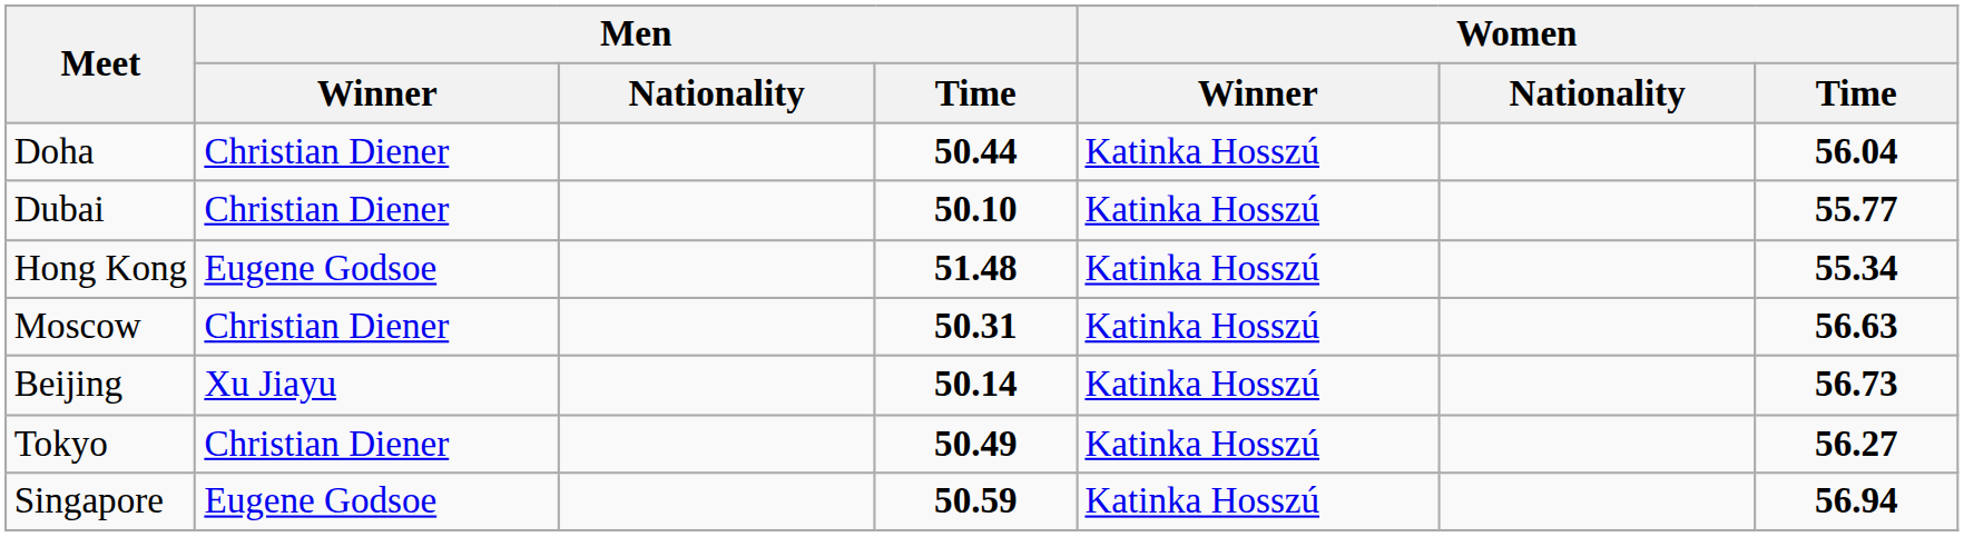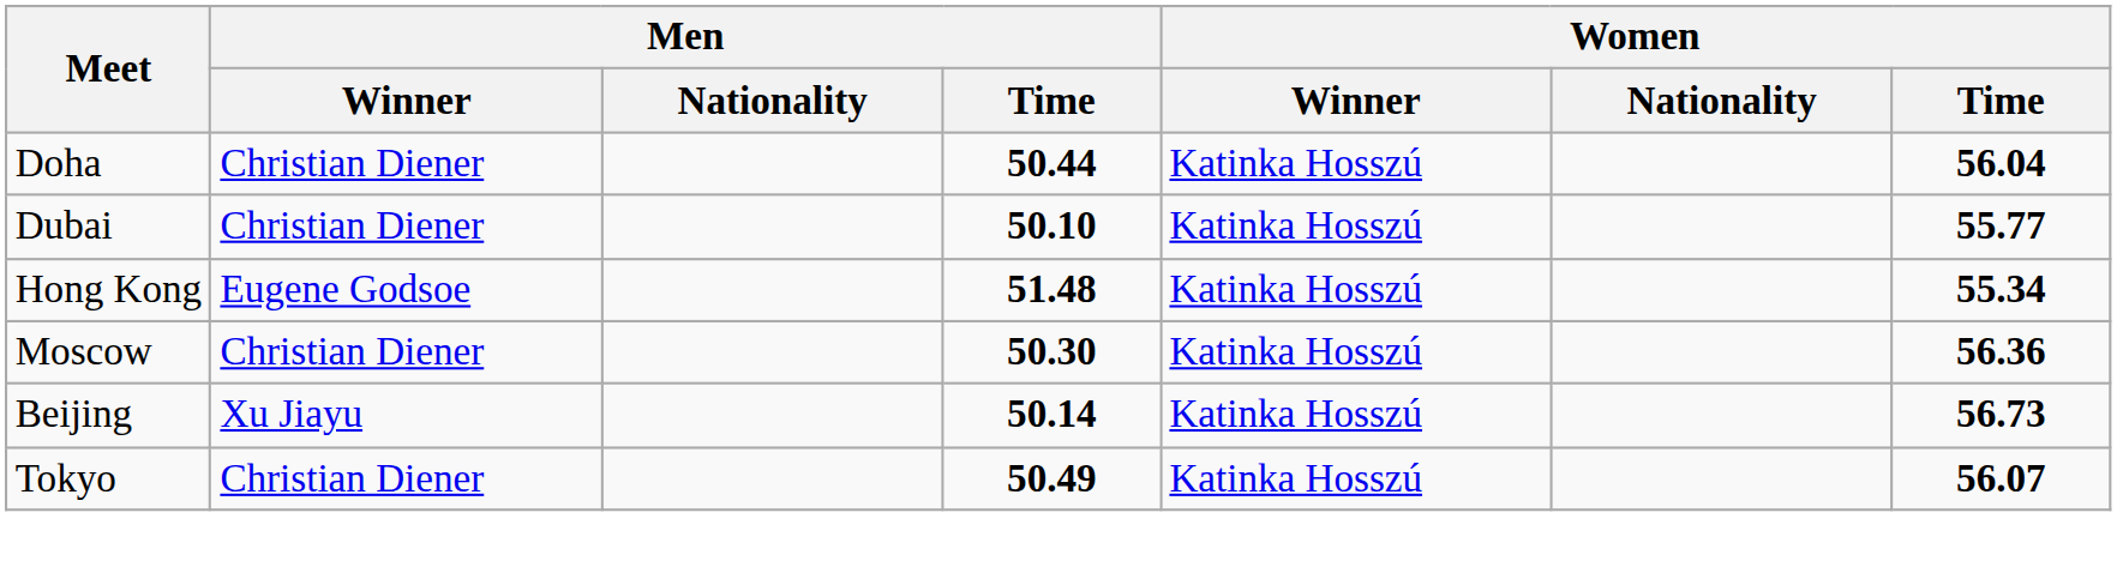 <table class="wikitable">
 <tr>
 <th rowspan="2">Meet</th>
 <th colspan="3">Men</th>
 <th colspan="3">Women</th>
 </tr>
 <tr>
 <th width=150>Winner</th>
 <th width=130>Nationality</th>
 <th width=80>Time</th>
 <th width=150>Winner</th>
 <th width=130>Nationality</th>
 <th width=80>Time</th>
 </tr>
 <tr>
 <td>Doha</td>
 <td><a href='#'>Christian Diener</a></td>
 <td></td>
 <td align=center><strong>50.44</strong></td>
 <td><a href='#'>Katinka Hosszú</a></td>
 <td></td>
 <td align=center><strong>56.04</strong></td>
 </tr>
 <tr>
 <td>Dubai</td>
 <td><a href='#'>Christian Diener</a></td>
 <td></td>
 <td align=center><strong>50.10</strong></td>
 <td><a href='#'>Katinka Hosszú</a></td>
 <td></td>
 <td align=center><strong>55.77</strong></td>
 </tr>
 <tr>
 <td>Hong Kong</td>
 <td><a href='#'>Eugene Godsoe</a></td>
 <td></td>
 <td align=center><strong>51.48</strong></td>
 <td><a href='#'>Katinka Hosszú</a></td>
 <td></td>
 <td align=center><strong>55.34</strong></td>
 </tr>
 <tr>
 <td>Moscow</td>
 <td><a href='#'>Christian Diener</a></td>
 <td></td>
-<td align=center><strong>50.31</strong></td>
+<td align=center><strong>50.30</strong></td>
 <td><a href='#'>Katinka Hosszú</a></td>
 <td></td>
-<td align=center><strong>56.63</strong></td>
+<td align=center><strong>56.36</strong></td>
 </tr>
 <tr>
 <td>Beijing</td>
 <td><a href='#'>Xu Jiayu</a></td>
 <td></td>
 <td align=center><strong>50.14</strong></td>
 <td><a href='#'>Katinka Hosszú</a></td>
 <td></td>
 <td align=center><strong>56.73</strong></td>
 </tr>
 <tr>
 <td>Tokyo</td>
 <td><a href='#'>Christian Diener</a></td>
 <td></td>
 <td align=center><strong>50.49</strong></td>
 <td><a href='#'>Katinka Hosszú</a></td>
 <td></td>
-<td align=center><strong>56.27</strong></td>
-</tr>
-<tr>
-<td>Singapore</td>
-<td><a href='#'>Eugene Godsoe</a></td>
-<td></td>
-<td align=center><strong>50.59</strong></td>
-<td><a href='#'>Katinka Hosszú</a></td>
-<td></td>
-<td align=center><strong>56.94</strong></td>
+<td align=center><strong>56.07</strong></td>
 </tr>
 </table>
